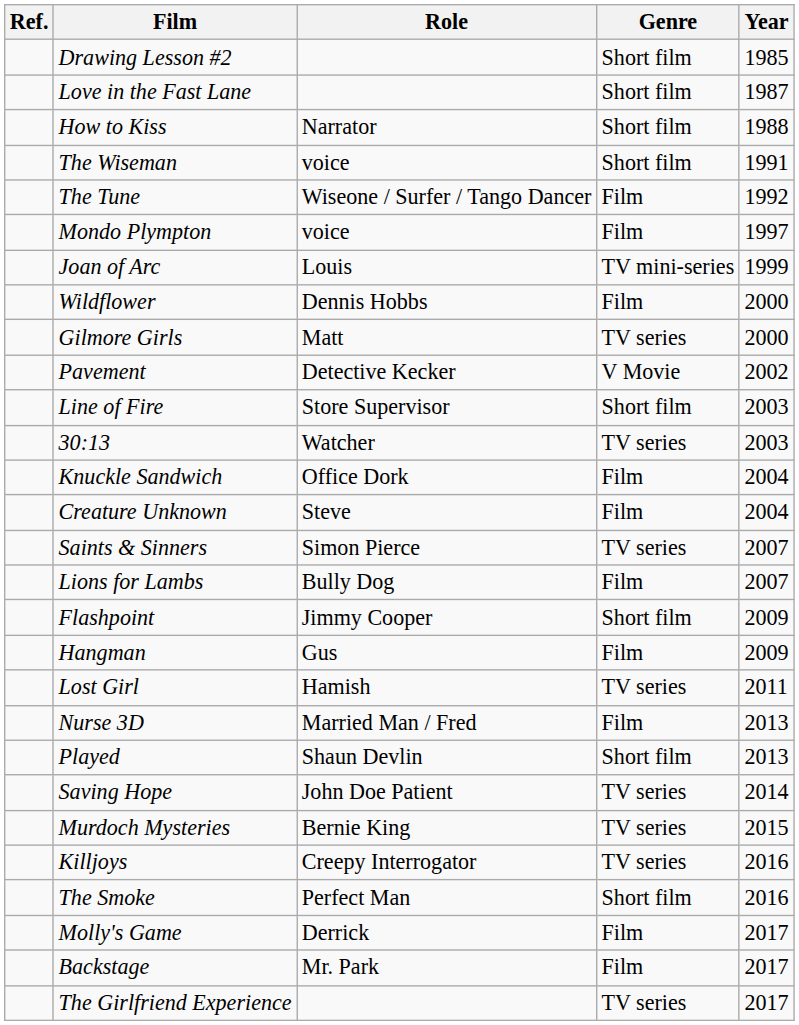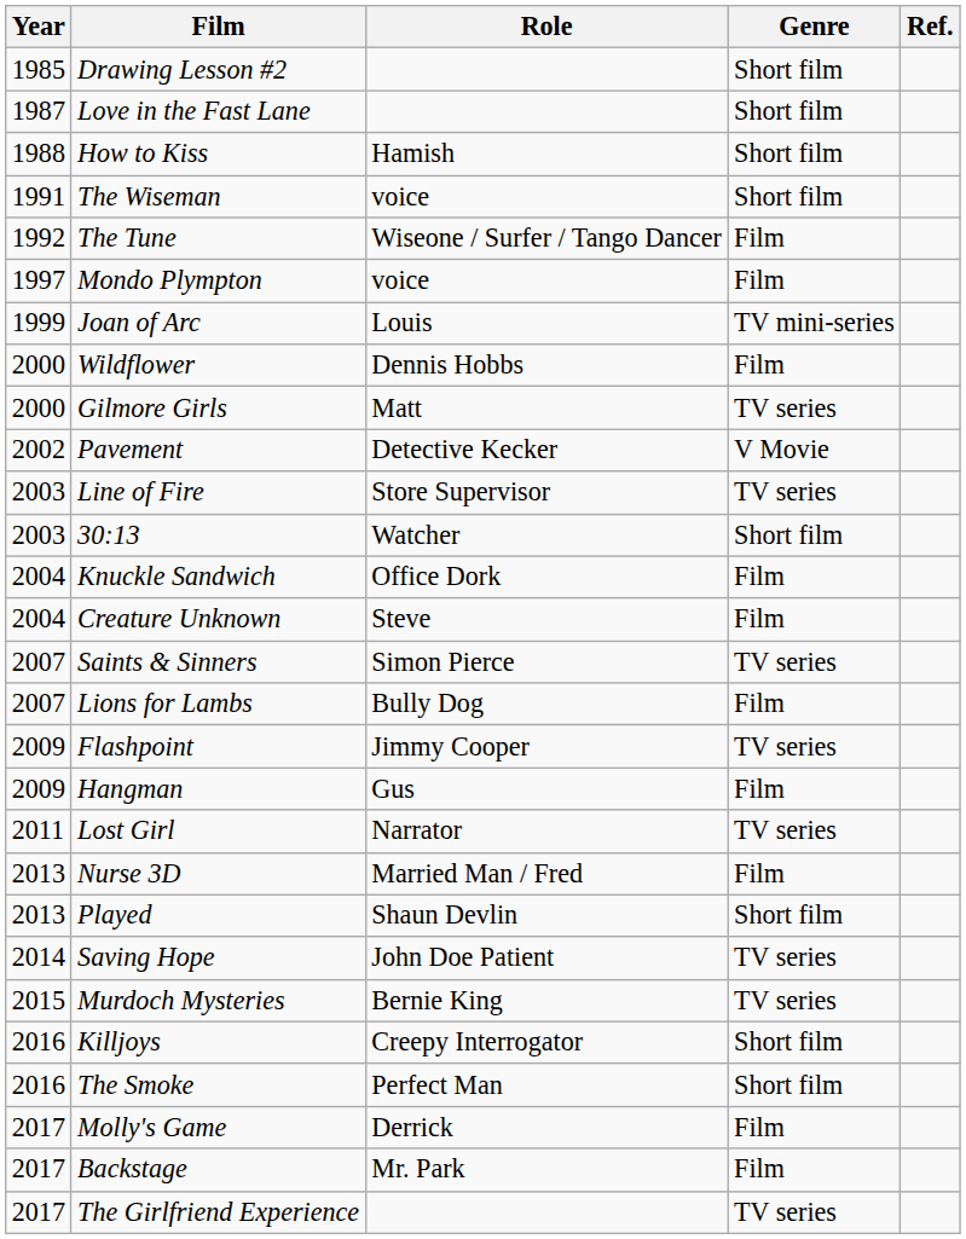 <table class="wikitable">
 <tr>
-<th>Ref.</th>
+<th>Year</th>
 <th>Film</th>
 <th>Role</th>
 <th>Genre</th>
-<th>Year</th>
+<th>Ref.</th>
 </tr>
 <tr>
-<td></td>
+<td>1985</td>
 <td><em>Drawing Lesson #2</em></td>
 <td></td>
 <td>Short film</td>
-<td>1985</td>
+<td></td>
 </tr>
 <tr>
-<td></td>
+<td>1987</td>
 <td><em>Love in the Fast Lane</em></td>
 <td></td>
 <td>Short film</td>
-<td>1987</td>
+<td></td>
 </tr>
 <tr>
+<td>1988</td>
+<td><em>How to Kiss</em></td>
+<td>Hamish</td>
+<td>Short film</td>
 <td></td>
-<td><em>How to Kiss</em></td>
-<td>Narrator</td>
-<td>Short film</td>
-<td>1988</td>
 </tr>
 <tr>
-<td></td>
+<td>1991</td>
 <td><em>The Wiseman</em></td>
 <td>voice</td>
 <td>Short film</td>
-<td>1991</td>
+<td></td>
 </tr>
 <tr>
-<td></td>
+<td>1992</td>
 <td><em>The Tune</em></td>
 <td>Wiseone / Surfer / Tango Dancer</td>
 <td>Film</td>
-<td>1992</td>
+<td></td>
 </tr>
 <tr>
-<td></td>
+<td>1997</td>
 <td><em>Mondo Plympton</em></td>
 <td>voice</td>
 <td>Film</td>
-<td>1997</td>
+<td></td>
 </tr>
 <tr>
-<td></td>
+<td>1999</td>
 <td><em>Joan of Arc</em></td>
 <td>Louis</td>
 <td>TV mini-series</td>
-<td>1999</td>
+<td></td>
 </tr>
 <tr>
-<td></td>
+<td>2000</td>
 <td><em>Wildflower</em></td>
 <td>Dennis Hobbs</td>
 <td>Film</td>
-<td>2000</td>
+<td></td>
 </tr>
 <tr>
-<td></td>
+<td>2000</td>
 <td><em>Gilmore Girls</em></td>
 <td>Matt</td>
 <td>TV series</td>
-<td>2000</td>
+<td></td>
 </tr>
 <tr>
-<td></td>
+<td>2002</td>
 <td><em>Pavement</em></td>
 <td>Detective Kecker</td>
 <td>V Movie</td>
-<td>2002</td>
+<td></td>
 </tr>
 <tr>
-<td></td>
+<td>2003</td>
 <td><em>Line of Fire</em></td>
 <td>Store Supervisor</td>
-<td>Short film</td>
-<td>2003</td>
+<td>TV series</td>
+<td></td>
 </tr>
 <tr>
-<td></td>
+<td>2003</td>
 <td><em>30:13</em></td>
 <td>Watcher</td>
-<td>TV series</td>
-<td>2003</td>
+<td>Short film</td>
+<td></td>
 </tr>
 <tr>
-<td></td>
+<td>2004</td>
 <td><em>Knuckle Sandwich</em></td>
 <td>Office Dork</td>
 <td>Film</td>
-<td>2004</td>
+<td></td>
 </tr>
 <tr>
-<td></td>
+<td>2004</td>
 <td><em>Creature Unknown</em></td>
 <td>Steve</td>
 <td>Film</td>
-<td>2004</td>
+<td></td>
 </tr>
 <tr>
-<td></td>
+<td>2007</td>
 <td><em>Saints & Sinners</em></td>
 <td>Simon Pierce</td>
 <td>TV series</td>
-<td>2007</td>
+<td></td>
 </tr>
 <tr>
-<td></td>
+<td>2007</td>
 <td><em>Lions for Lambs</em></td>
 <td>Bully Dog</td>
 <td>Film</td>
-<td>2007</td>
+<td></td>
 </tr>
 <tr>
-<td></td>
+<td>2009</td>
 <td><em>Flashpoint</em></td>
 <td>Jimmy Cooper</td>
-<td>Short film</td>
-<td>2009</td>
+<td>TV series</td>
+<td></td>
 </tr>
 <tr>
-<td></td>
+<td>2009</td>
 <td><em>Hangman</em></td>
 <td>Gus</td>
 <td>Film</td>
-<td>2009</td>
+<td></td>
 </tr>
 <tr>
+<td>2011</td>
+<td><em>Lost Girl</em></td>
+<td>Narrator</td>
+<td>TV series</td>
 <td></td>
-<td><em>Lost Girl</em></td>
-<td>Hamish</td>
-<td>TV series</td>
-<td>2011</td>
 </tr>
 <tr>
-<td></td>
+<td>2013</td>
 <td><em>Nurse 3D</em></td>
 <td>Married Man / Fred</td>
 <td>Film</td>
-<td>2013</td>
+<td></td>
 </tr>
 <tr>
-<td></td>
+<td>2013</td>
 <td><em>Played</em></td>
 <td>Shaun Devlin</td>
 <td>Short film</td>
-<td>2013</td>
+<td></td>
 </tr>
 <tr>
-<td></td>
+<td>2014</td>
 <td><em>Saving Hope</em></td>
 <td>John Doe Patient</td>
 <td>TV series</td>
-<td>2014</td>
+<td></td>
 </tr>
 <tr>
-<td></td>
+<td>2015</td>
 <td><em>Murdoch Mysteries</em></td>
 <td>Bernie King</td>
 <td>TV series</td>
-<td>2015</td>
+<td></td>
 </tr>
 <tr>
-<td></td>
+<td>2016</td>
 <td><em>Killjoys</em></td>
 <td>Creepy Interrogator</td>
-<td>TV series</td>
-<td>2016</td>
+<td>Short film</td>
+<td></td>
 </tr>
 <tr>
-<td></td>
+<td>2016</td>
 <td><em>The Smoke</em></td>
 <td>Perfect Man</td>
 <td>Short film</td>
-<td>2016</td>
+<td></td>
 </tr>
 <tr>
-<td></td>
+<td>2017</td>
 <td><em>Molly's Game</em></td>
 <td>Derrick</td>
 <td>Film</td>
-<td>2017</td>
+<td></td>
 </tr>
 <tr>
-<td></td>
+<td>2017</td>
 <td><em>Backstage</em></td>
 <td>Mr. Park</td>
 <td>Film</td>
-<td>2017</td>
+<td></td>
 </tr>
 <tr>
-<td></td>
+<td>2017</td>
 <td><em>The Girlfriend Experience</em></td>
 <td></td>
 <td>TV series</td>
-<td>2017</td>
+<td></td>
 </tr>
 </table>
